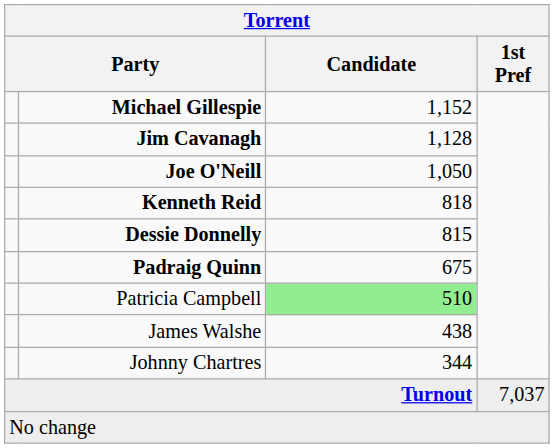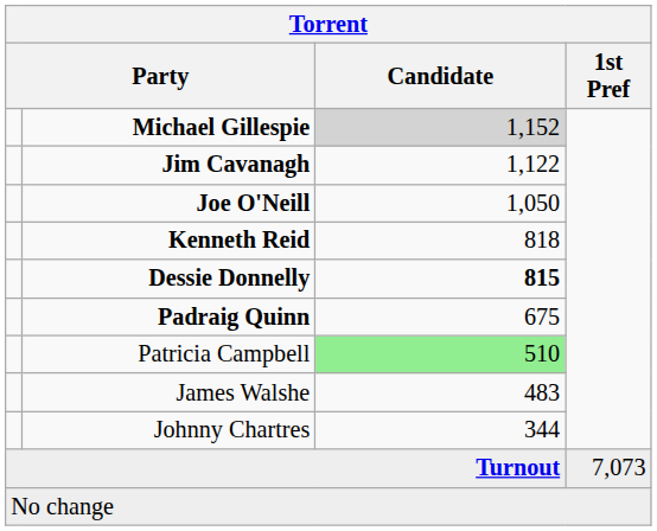 <table class="wikitable">
 <tr>
 <th colspan="4" align="center"><a href='#'>Torrent</a></th>
 </tr>
 <tr>
 <th colspan="2" align="center" width=200>Party</th>
 <th width=160>Candidate</th>
 <th width=50>1st Pref</th>
 </tr>
 <tr>
 <td></td>
 <td align="right"><strong>Michael Gillespie</strong></td>
-<td align="right">1,152</td>
+<td align="right" style="background: lightgrey;">1,152</td>
 </tr>
 <tr>
 <td></td>
 <td align="right"><strong>Jim Cavanagh</strong></td>
-<td align="right">1,128</td>
+<td align="right">1,122</td>
 </tr>
 <tr>
 <td></td>
 <td align="right"><strong>Joe O'Neill</strong></td>
 <td align="right">1,050</td>
 </tr>
 <tr>
 <td></td>
 <td align="right"><strong>Kenneth Reid</strong></td>
 <td align="right">818</td>
 </tr>
 <tr>
 <td></td>
 <td align="right"><strong>Dessie Donnelly</strong></td>
-<td align="right">815</td>
+<td align="right"><strong>815</strong></td>
 </tr>
 <tr>
 <td></td>
 <td align="right"><strong>Padraig Quinn</strong></td>
 <td align="right">675</td>
 </tr>
 <tr>
 <td></td>
 <td align="right">Patricia Campbell</td>
 <td align="right" style="background: lightgreen;">510</td>
 </tr>
 <tr>
 <td></td>
 <td align="right">James Walshe</td>
-<td align="right">438</td>
+<td align="right">483</td>
 </tr>
 <tr>
 <td></td>
 <td align="right">Johnny Chartres</td>
 <td align="right">344</td>
 </tr>
 <tr bgcolor="EEEEEE">
 <td colspan=3 align="right"><strong><a href='#'>Turnout</a></strong></td>
-<td align="right">7,037</td>
+<td align="right">7,073</td>
 </tr>
 <tr>
 <td colspan=4 bgcolor="EEEEEE">No change</td>
 </tr>
 </table>
